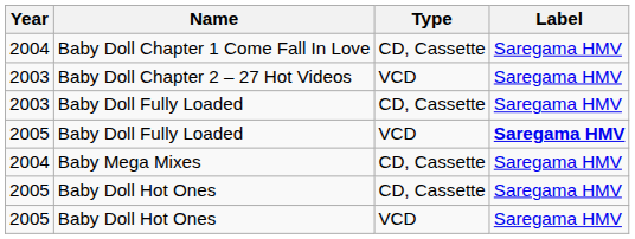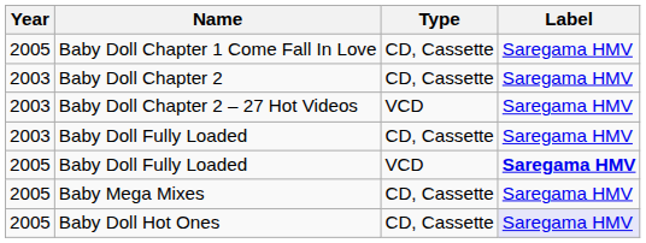 <table class="wikitable">
 <tr>
 <th>Year</th>
 <th>Name</th>
 <th>Type</th>
 <th>Label</th>
 </tr>
 <tr>
-<td>2004</td>
+<td>2005</td>
 <td>Baby Doll Chapter 1 Come Fall In Love</td>
+<td>CD, Cassette</td>
+<td><a href='#'> Saregama HMV</a></td>
+</tr>
+<tr>
+<td>2003</td>
+<td>Baby Doll Chapter 2</td>
 <td>CD, Cassette</td>
 <td><a href='#'> Saregama HMV</a></td>
 </tr>
 <tr>
 <td>2003</td>
 <td>Baby Doll Chapter 2 – 27 Hot Videos</td>
 <td>VCD</td>
 <td><a href='#'> Saregama HMV</a></td>
 </tr>
 <tr>
 <td>2003</td>
 <td>Baby Doll Fully Loaded</td>
 <td>CD, Cassette</td>
 <td><a href='#'> Saregama HMV</a></td>
 </tr>
 <tr>
 <td>2005</td>
 <td>Baby Doll Fully Loaded</td>
 <td>VCD</td>
 <td><strong><a href='#'> Saregama HMV</a></strong></td>
 </tr>
 <tr>
-<td>2004</td>
+<td>2005</td>
 <td>Baby Mega Mixes</td>
 <td>CD, Cassette</td>
 <td><a href='#'> Saregama HMV</a></td>
 </tr>
 <tr>
 <td>2005</td>
 <td>Baby Doll Hot Ones</td>
 <td>CD, Cassette</td>
-<td><a href='#'> Saregama HMV</a></td>
-</tr>
-<tr>
-<td>2005</td>
-<td>Baby Doll Hot Ones</td>
-<td>VCD</td>
-<td><a href='#'> Saregama HMV</a></td>
+<td style="background: lavender;"><a href='#'> Saregama HMV</a></td>
 </tr>
 </table>
